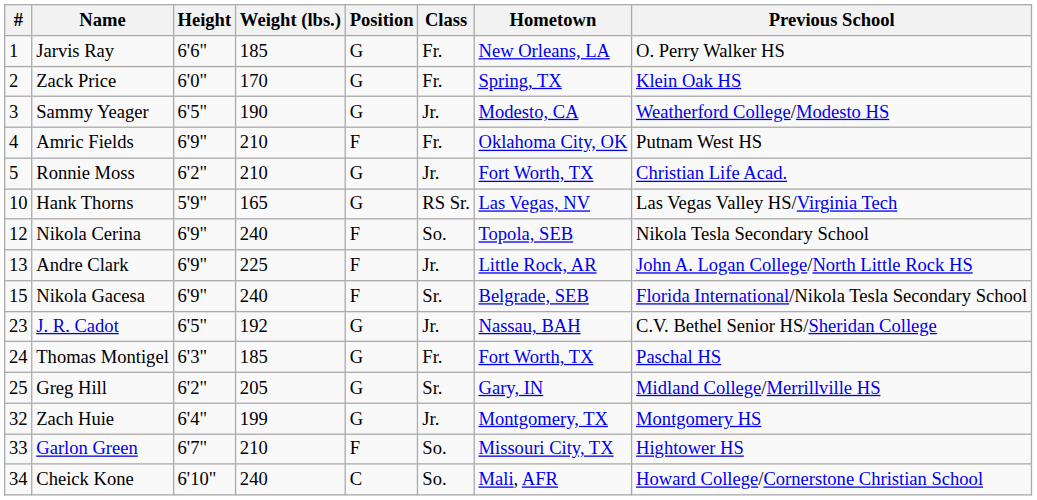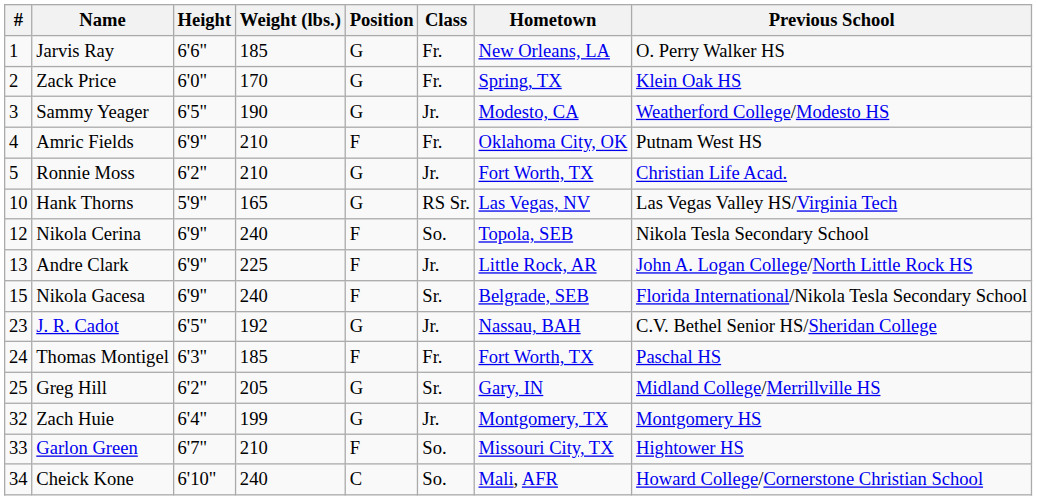 <table class="wikitable" style="font-size: 90%">
 <tr>
 <th>#</th>
 <th>Name</th>
 <th>Height</th>
 <th>Weight (lbs.)</th>
 <th>Position</th>
 <th>Class</th>
 <th>Hometown</th>
 <th>Previous School</th>
 </tr>
 <tr>
 <td>1</td>
 <td>Jarvis Ray</td>
 <td>6'6"</td>
 <td>185</td>
 <td>G</td>
 <td>Fr.</td>
 <td><a href='#'>New Orleans, LA</a></td>
 <td>O. Perry Walker HS</td>
 </tr>
 <tr>
 <td>2</td>
 <td>Zack Price</td>
 <td>6'0"</td>
 <td>170</td>
 <td>G</td>
 <td>Fr.</td>
 <td><a href='#'>Spring, TX</a></td>
 <td><a href='#'>Klein Oak HS</a></td>
 </tr>
 <tr>
 <td>3</td>
 <td>Sammy Yeager</td>
 <td>6'5"</td>
 <td>190</td>
 <td>G</td>
 <td>Jr.</td>
 <td><a href='#'>Modesto, CA</a></td>
 <td><a href='#'>Weatherford College</a>/<a href='#'>Modesto HS</a></td>
 </tr>
 <tr>
 <td>4</td>
 <td>Amric Fields</td>
 <td>6'9"</td>
 <td>210</td>
 <td>F</td>
 <td>Fr.</td>
 <td><a href='#'>Oklahoma City, OK</a></td>
 <td>Putnam West HS</td>
 </tr>
 <tr>
 <td>5</td>
 <td>Ronnie Moss</td>
 <td>6'2"</td>
 <td>210</td>
 <td>G</td>
 <td>Jr.</td>
 <td><a href='#'>Fort Worth, TX</a></td>
 <td><a href='#'>Christian Life Acad.</a></td>
 </tr>
 <tr>
 <td>10</td>
 <td>Hank Thorns</td>
 <td>5'9"</td>
 <td>165</td>
 <td>G</td>
 <td>RS Sr.</td>
 <td><a href='#'>Las Vegas, NV</a></td>
 <td>Las Vegas Valley HS/<a href='#'>Virginia Tech</a></td>
 </tr>
 <tr>
 <td>12</td>
 <td>Nikola Cerina</td>
 <td>6'9"</td>
 <td>240</td>
 <td>F</td>
 <td>So.</td>
 <td><a href='#'>Topola, SEB</a></td>
 <td>Nikola Tesla Secondary School</td>
 </tr>
 <tr>
 <td>13</td>
 <td>Andre Clark</td>
 <td>6'9"</td>
 <td>225</td>
 <td>F</td>
 <td>Jr.</td>
 <td><a href='#'>Little Rock, AR</a></td>
 <td><a href='#'>John A. Logan College</a>/<a href='#'>North Little Rock HS</a></td>
 </tr>
 <tr>
 <td>15</td>
 <td>Nikola Gacesa</td>
 <td>6'9"</td>
 <td>240</td>
 <td>F</td>
 <td>Sr.</td>
 <td><a href='#'>Belgrade, SEB</a></td>
 <td><a href='#'>Florida International</a>/Nikola Tesla Secondary School</td>
 </tr>
 <tr>
 <td>23</td>
 <td><a href='#'>J. R. Cadot</a></td>
 <td>6'5"</td>
 <td>192</td>
 <td>G</td>
 <td>Jr.</td>
 <td><a href='#'>Nassau, BAH</a></td>
 <td>C.V. Bethel Senior HS/<a href='#'>Sheridan College</a></td>
 </tr>
 <tr>
 <td>24</td>
 <td>Thomas Montigel</td>
 <td>6'3"</td>
 <td>185</td>
-<td>G</td>
+<td>F</td>
 <td>Fr.</td>
 <td><a href='#'>Fort Worth, TX</a></td>
 <td><a href='#'>Paschal HS</a></td>
 </tr>
 <tr>
 <td>25</td>
 <td>Greg Hill</td>
 <td>6'2"</td>
 <td>205</td>
 <td>G</td>
 <td>Sr.</td>
 <td><a href='#'>Gary, IN</a></td>
 <td><a href='#'>Midland College</a>/<a href='#'>Merrillville HS</a></td>
 </tr>
 <tr>
 <td>32</td>
 <td>Zach Huie</td>
 <td>6'4"</td>
 <td>199</td>
 <td>G</td>
 <td>Jr.</td>
 <td><a href='#'>Montgomery, TX</a></td>
 <td><a href='#'>Montgomery HS</a></td>
 </tr>
 <tr>
 <td>33</td>
 <td><a href='#'>Garlon Green</a></td>
 <td>6'7"</td>
 <td>210</td>
 <td>F</td>
 <td>So.</td>
 <td><a href='#'>Missouri City, TX</a></td>
 <td><a href='#'>Hightower HS</a></td>
 </tr>
 <tr>
 <td>34</td>
 <td>Cheick Kone</td>
 <td>6'10"</td>
 <td>240</td>
 <td>C</td>
 <td>So.</td>
 <td><a href='#'>Mali</a>, <a href='#'>AFR</a></td>
 <td><a href='#'>Howard College</a>/<a href='#'>Cornerstone Christian School</a></td>
 </tr>
 </table>
